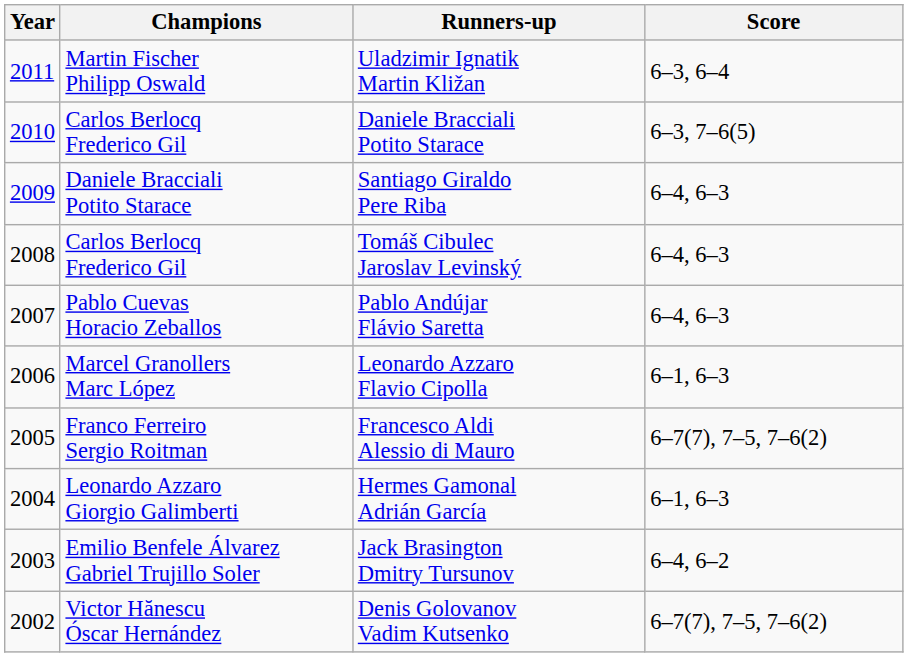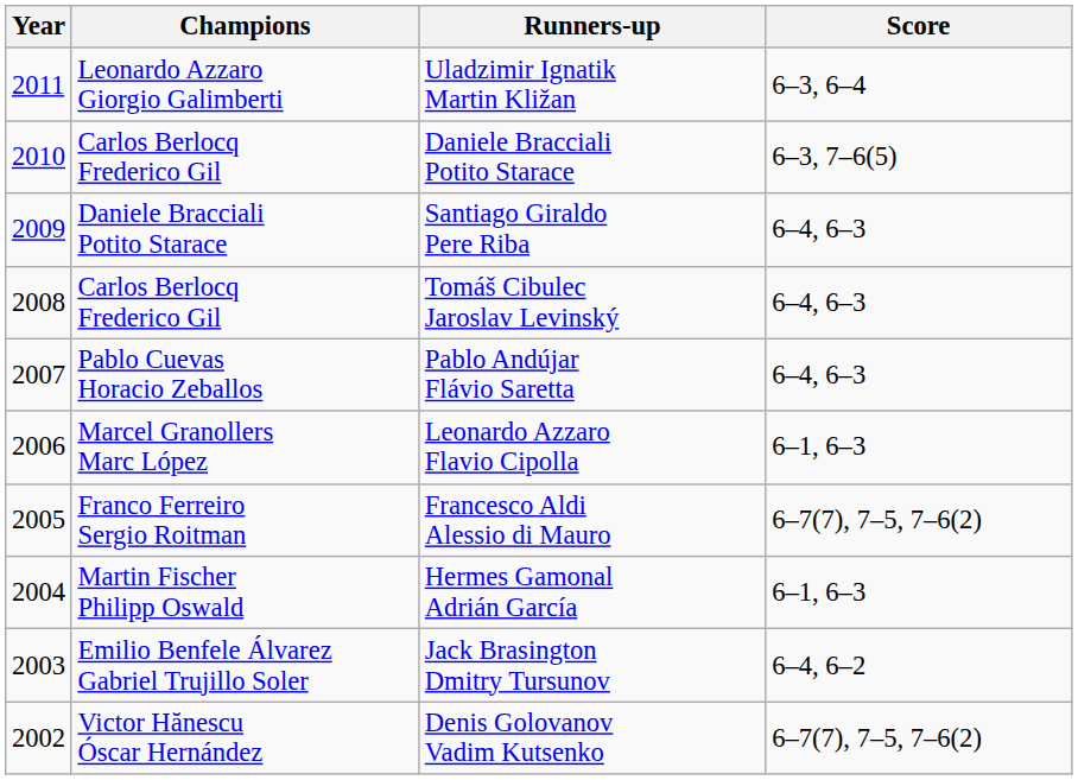 <table class="wikitable">
 <tr>
 <th>Year</th>
 <th width="200">Champions</th>
 <th width="200">Runners-up</th>
 <th width="175">Score</th>
 </tr>
 <tr>
 <td><a href='#'>2011</a></td>
-<td> <a href='#'>Martin Fischer</a> <br>  <a href='#'>Philipp Oswald</a></td>
+<td> <a href='#'>Leonardo Azzaro</a> <br>  <a href='#'>Giorgio Galimberti</a></td>
 <td> <a href='#'>Uladzimir Ignatik</a> <br>  <a href='#'>Martin Kližan</a></td>
 <td>6–3, 6–4</td>
 </tr>
 <tr>
 <td><a href='#'>2010</a></td>
 <td> <a href='#'>Carlos Berlocq</a><br> <a href='#'>Frederico Gil</a></td>
 <td> <a href='#'>Daniele Bracciali</a><br> <a href='#'>Potito Starace</a></td>
 <td>6–3, 7–6(5)</td>
 </tr>
 <tr>
 <td><a href='#'>2009</a></td>
 <td> <a href='#'>Daniele Bracciali</a><br> <a href='#'>Potito Starace</a></td>
 <td> <a href='#'>Santiago Giraldo</a><br> <a href='#'>Pere Riba</a></td>
 <td>6–4, 6–3</td>
 </tr>
 <tr>
 <td>2008</td>
 <td> <a href='#'>Carlos Berlocq</a> <br>  <a href='#'>Frederico Gil</a></td>
 <td> <a href='#'>Tomáš Cibulec</a> <br>  <a href='#'>Jaroslav Levinský</a></td>
 <td>6–4, 6–3</td>
 </tr>
 <tr>
 <td>2007</td>
 <td> <a href='#'>Pablo Cuevas</a> <br>  <a href='#'>Horacio Zeballos</a></td>
 <td> <a href='#'>Pablo Andújar</a> <br>  <a href='#'>Flávio Saretta</a></td>
 <td>6–4, 6–3</td>
 </tr>
 <tr>
 <td>2006</td>
 <td> <a href='#'>Marcel Granollers</a> <br>  <a href='#'>Marc López</a></td>
 <td> <a href='#'>Leonardo Azzaro</a> <br>  <a href='#'>Flavio Cipolla</a></td>
 <td>6–1, 6–3</td>
 </tr>
 <tr>
 <td>2005</td>
 <td> <a href='#'>Franco Ferreiro</a> <br>  <a href='#'>Sergio Roitman</a></td>
 <td> <a href='#'>Francesco Aldi</a> <br>  <a href='#'>Alessio di Mauro</a></td>
 <td>6–7(7), 7–5, 7–6(2)</td>
 </tr>
 <tr>
 <td>2004</td>
-<td> <a href='#'>Leonardo Azzaro</a> <br>  <a href='#'>Giorgio Galimberti</a></td>
+<td> <a href='#'>Martin Fischer</a> <br>  <a href='#'>Philipp Oswald</a></td>
 <td> <a href='#'>Hermes Gamonal</a> <br>  <a href='#'>Adrián García</a></td>
 <td>6–1, 6–3</td>
 </tr>
 <tr>
 <td>2003</td>
 <td> <a href='#'>Emilio Benfele Álvarez</a> <br>  <a href='#'>Gabriel Trujillo Soler</a></td>
 <td> <a href='#'>Jack Brasington</a> <br>  <a href='#'>Dmitry Tursunov</a></td>
 <td>6–4, 6–2</td>
 </tr>
 <tr>
 <td>2002</td>
 <td> <a href='#'>Victor Hănescu</a> <br>  <a href='#'>Óscar Hernández</a></td>
 <td> <a href='#'>Denis Golovanov</a> <br>  <a href='#'>Vadim Kutsenko</a></td>
 <td>6–7(7), 7–5, 7–6(2)</td>
 </tr>
 </table>
